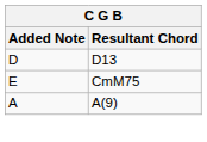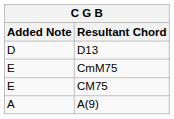 <table class="wikitable">
 <tr>
 <th colspan="2">C G B</th>
 </tr>
 <tr>
 <th>Added Note</th>
 <th>Resultant Chord</th>
 </tr>
 <tr>
 <td>D</td>
 <td>D13</td>
 </tr>
 <tr>
 <td>E</td>
 <td>CmM75</td>
 </tr>
 <tr>
+<td>E</td>
+<td>CM75</td>
+</tr>
+<tr>
 <td>A</td>
 <td>A(9)</td>
 </tr>
 </table>
